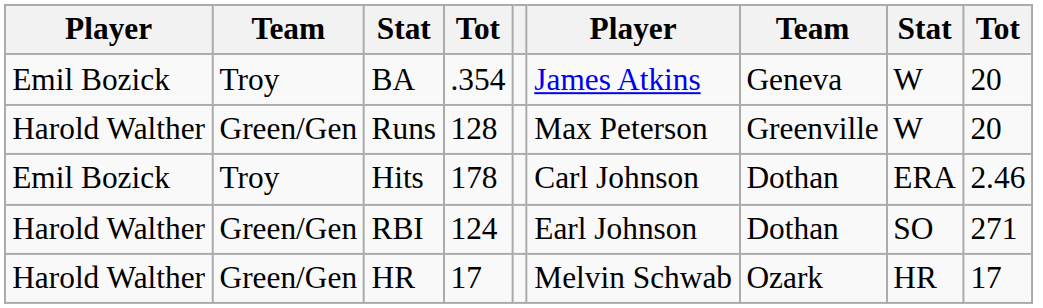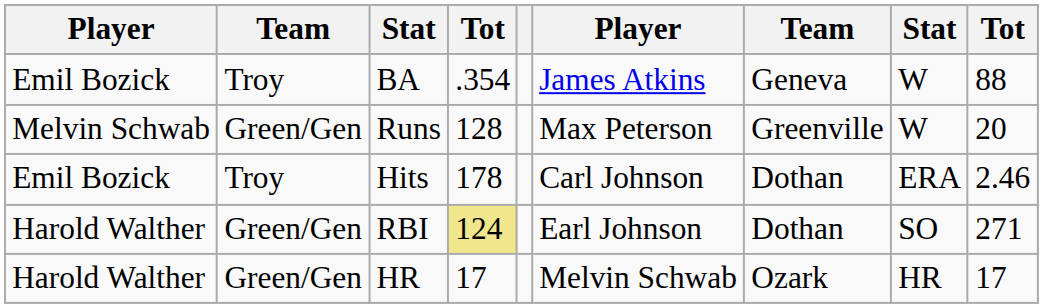 <table class="wikitable">
 <tr>
 <th>Player</th>
 <th>Team</th>
 <th>Stat</th>
 <th>Tot</th>
 <th></th>
 <th>Player</th>
 <th>Team</th>
 <th>Stat</th>
 <th>Tot</th>
 </tr>
 <tr>
 <td>Emil Bozick</td>
 <td>Troy</td>
 <td>BA</td>
 <td>.354</td>
 <td></td>
 <td><a href='#'>James Atkins</a></td>
 <td>Geneva</td>
 <td>W</td>
-<td>20</td>
+<td>88</td>
 </tr>
 <tr>
-<td>Harold Walther</td>
+<td>Melvin Schwab</td>
 <td>Green/Gen</td>
 <td>Runs</td>
 <td>128</td>
 <td></td>
 <td>Max Peterson</td>
 <td>Greenville</td>
 <td>W</td>
 <td>20</td>
 </tr>
 <tr>
 <td>Emil Bozick</td>
 <td>Troy</td>
 <td>Hits</td>
 <td>178</td>
 <td></td>
 <td>Carl Johnson</td>
 <td>Dothan</td>
 <td>ERA</td>
 <td>2.46</td>
 </tr>
 <tr>
 <td>Harold Walther</td>
 <td>Green/Gen</td>
 <td>RBI</td>
-<td>124</td>
+<td style="background: khaki;">124</td>
 <td></td>
 <td>Earl Johnson</td>
 <td>Dothan</td>
 <td>SO</td>
 <td>271</td>
 </tr>
 <tr>
 <td>Harold Walther</td>
 <td>Green/Gen</td>
 <td>HR</td>
 <td>17</td>
 <td></td>
 <td>Melvin Schwab</td>
 <td>Ozark</td>
 <td>HR</td>
 <td>17</td>
 </tr>
 </table>
